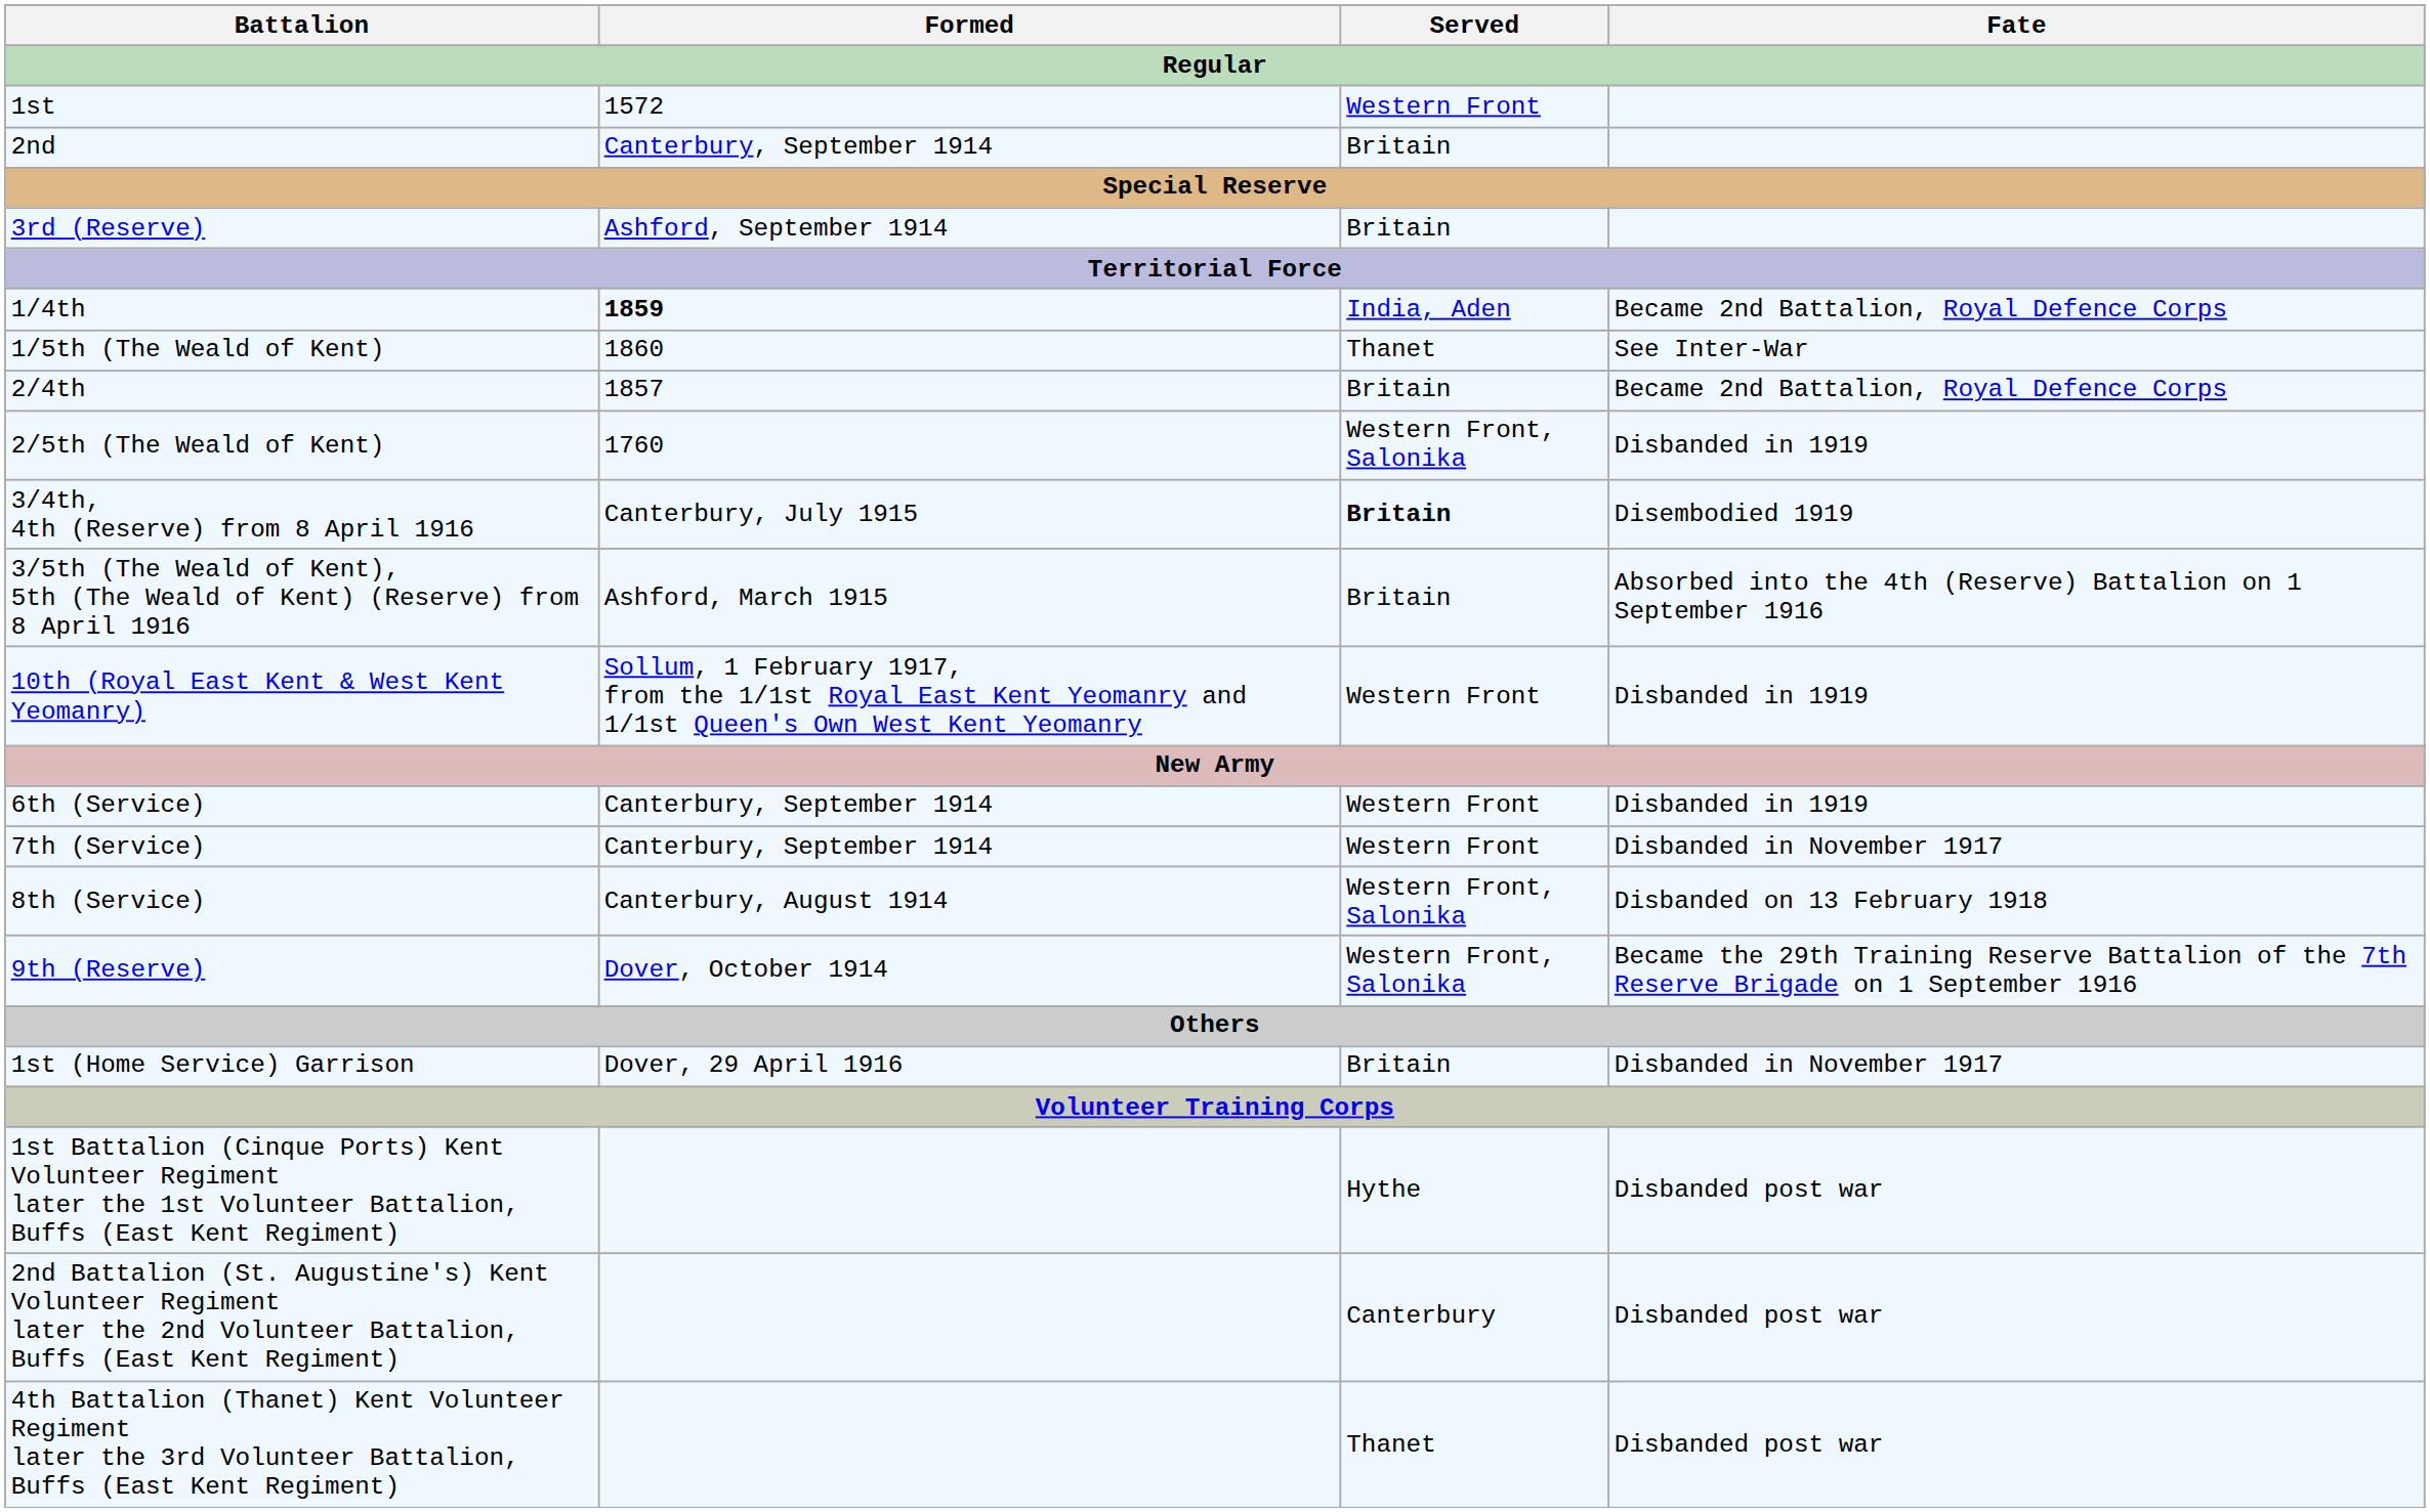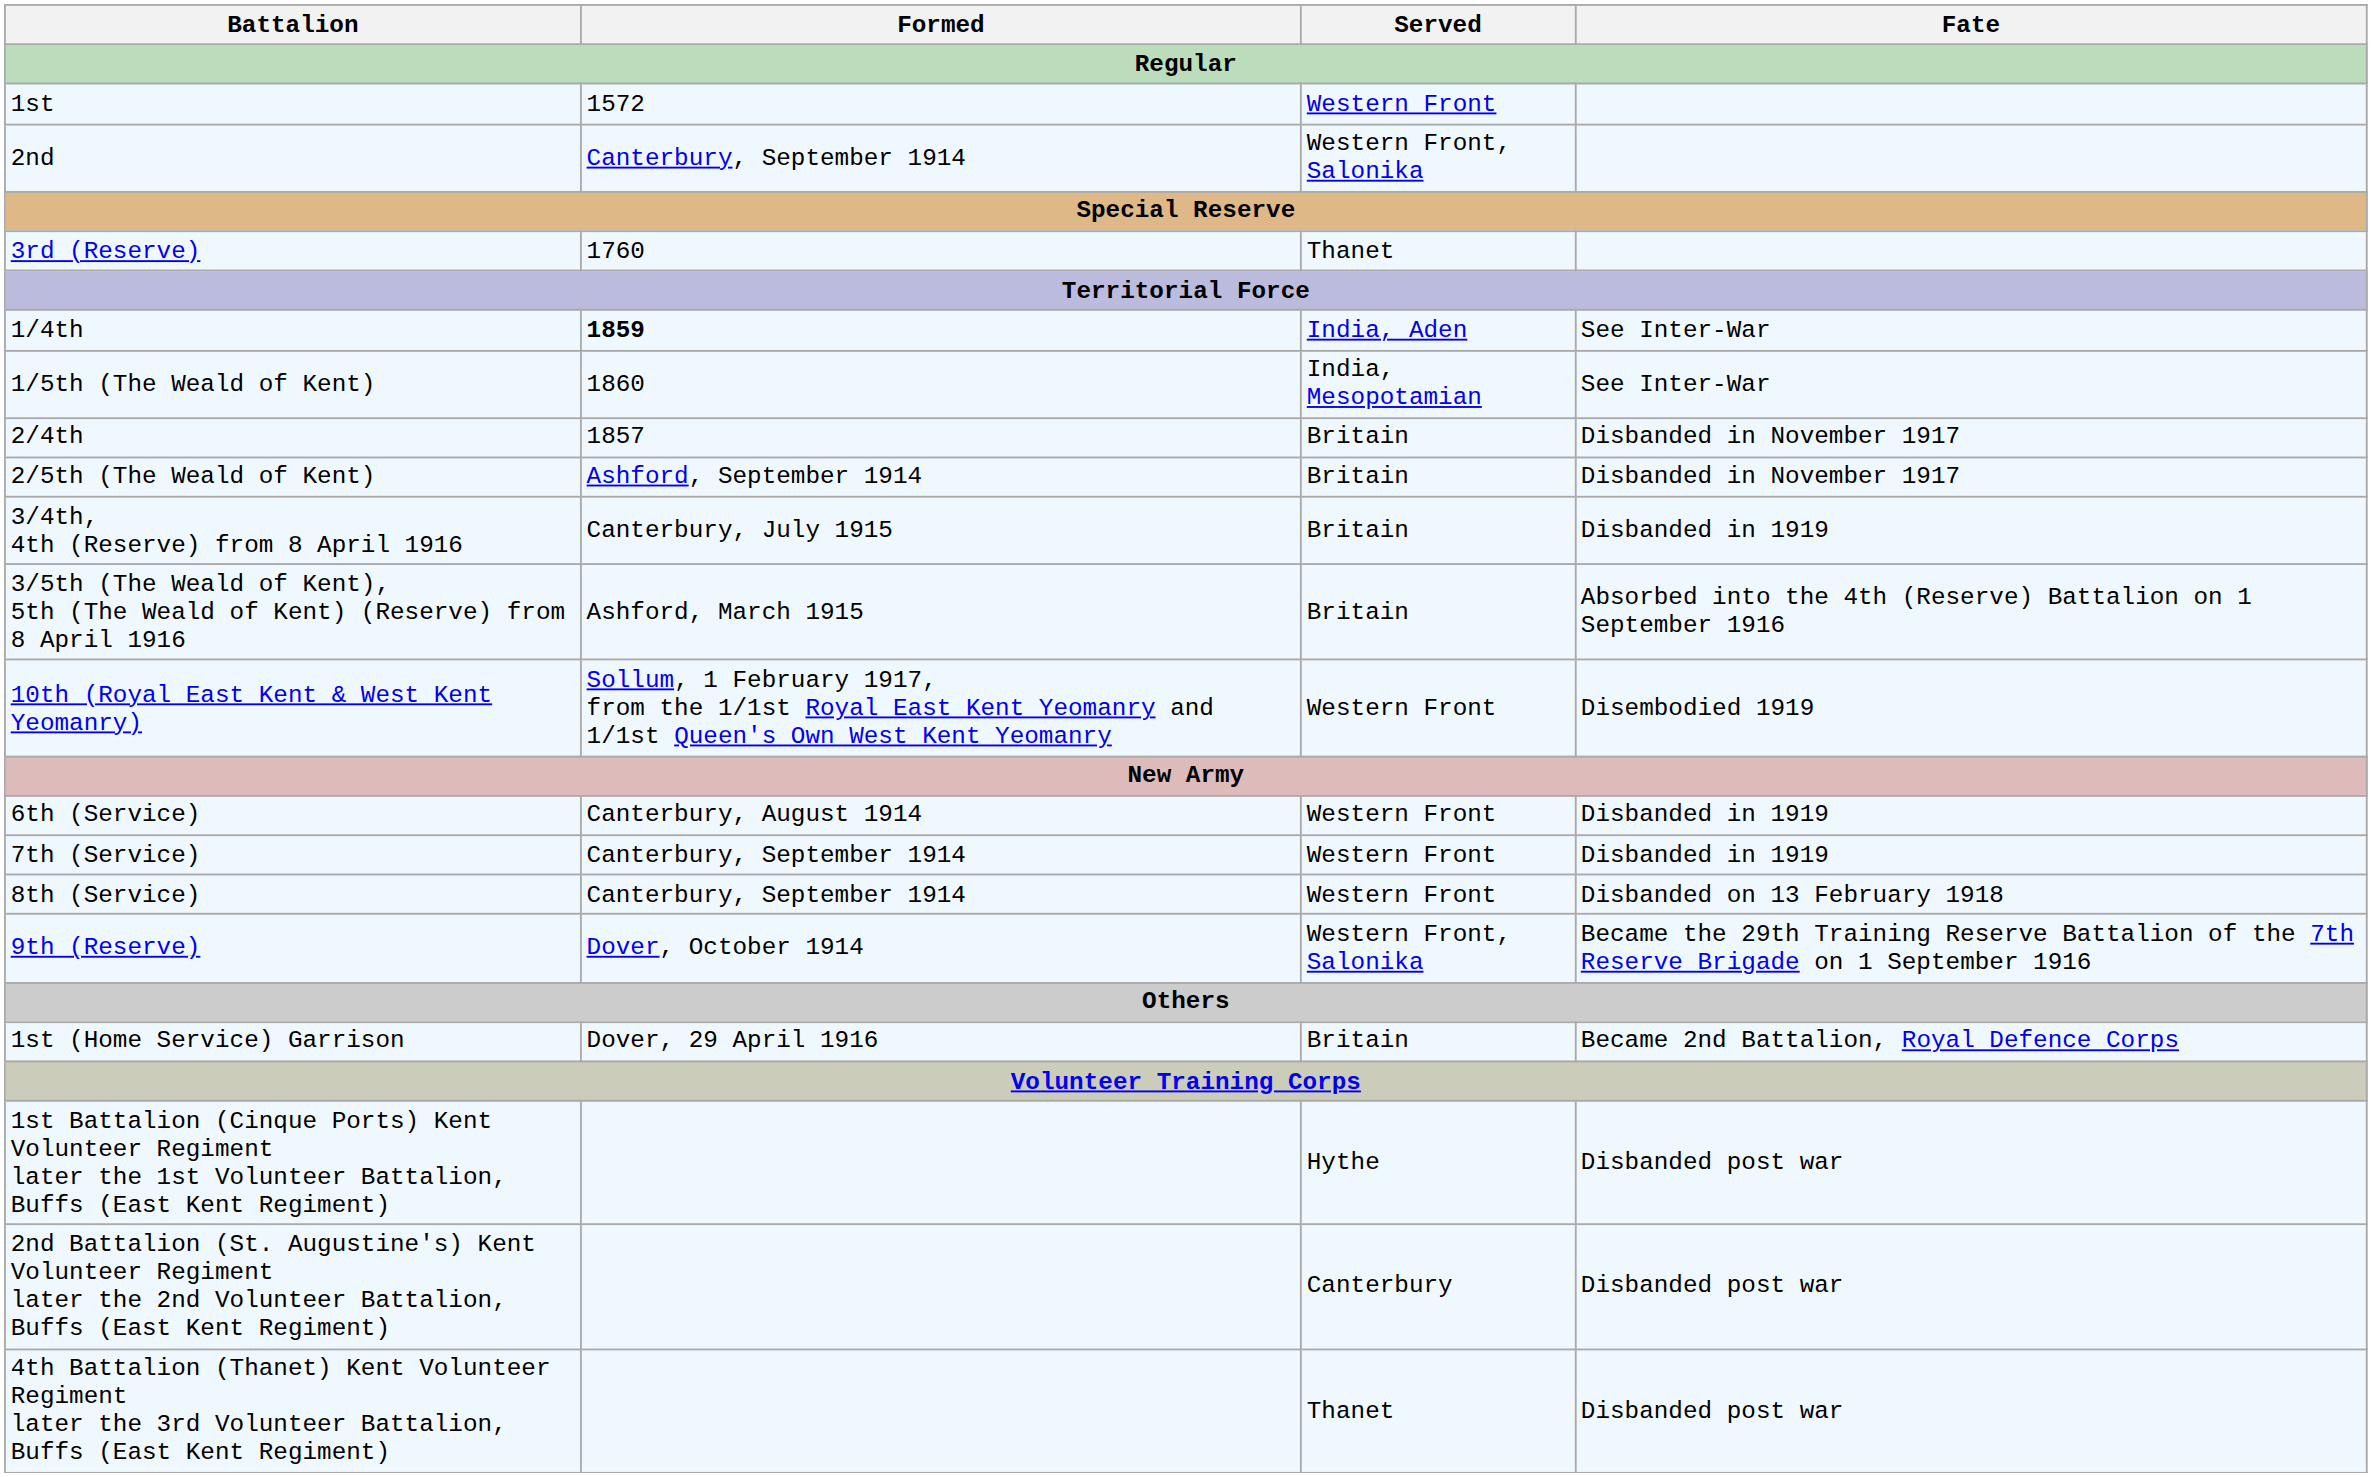 <table class="wikitable" style="width:100%;">
 <tr>
 <th>Battalion</th>
 <th>Formed</th>
 <th>Served</th>
 <th>Fate</th>
 </tr>
 <tr>
 <th colspan="5" style="background:#bdb;">Regular</th>
 </tr>
 <tr style="background:#f0f8ff;">
 <td>1st</td>
 <td>1572</td>
 <td><a href='#'>Western Front</a></td>
 <td></td>
 </tr>
 <tr style="background:#f0f8ff;">
 <td>2nd</td>
 <td><a href='#'>Canterbury</a>, September 1914</td>
-<td>Britain</td>
+<td>Western Front, <a href='#'>Salonika</a></td>
 <td></td>
 </tr>
 <tr>
 <th colspan="5" style="background:#deb887;">Special Reserve</th>
 </tr>
 <tr style="background:#f0f8ff;">
 <td><a href='#'>3rd (Reserve)</a></td>
-<td><a href='#'>Ashford</a>, September 1914</td>
-<td>Britain</td>
+<td>1760</td>
+<td>Thanet</td>
 <td></td>
 </tr>
 <tr>
 <th colspan="5" style="background:#bbd;">Territorial Force</th>
 </tr>
 <tr style="background:#f0f8ff;">
 <td>1/4th</td>
 <td><strong>1859</strong></td>
 <td><a href='#'>India, Aden</a></td>
-<td>Became 2nd Battalion, <a href='#'>Royal Defence Corps</a></td>
+<td>See Inter-War</td>
 </tr>
 <tr style="background:#f0f8ff;">
 <td>1/5th (The Weald of Kent)</td>
 <td>1860</td>
-<td>Thanet</td>
+<td>India, <a href='#'>Mesopotamian</a></td>
 <td>See Inter-War</td>
 </tr>
 <tr style="background:#f0f8ff;">
 <td>2/4th</td>
 <td>1857</td>
 <td>Britain</td>
-<td>Became 2nd Battalion, <a href='#'>Royal Defence Corps</a></td>
+<td>Disbanded in November 1917</td>
 </tr>
 <tr style="background:#f0f8ff;">
 <td>2/5th (The Weald of Kent)</td>
-<td>1760</td>
-<td>Western Front, <a href='#'>Salonika</a></td>
-<td>Disbanded in 1919</td>
+<td><a href='#'>Ashford</a>, September 1914</td>
+<td>Britain</td>
+<td>Disbanded in November 1917</td>
 </tr>
 <tr style="background:#f0f8ff;">
 <td>3/4th, <br>4th (Reserve) from 8 April 1916</td>
 <td>Canterbury, July 1915</td>
-<td><strong>Britain</strong></td>
-<td>Disembodied 1919</td>
+<td>Britain</td>
+<td>Disbanded in 1919</td>
 </tr>
 <tr style="background:#f0f8ff;">
 <td>3/5th (The Weald of Kent), <br>5th (The Weald of Kent) (Reserve) from 8 April 1916</td>
 <td>Ashford, March 1915</td>
 <td>Britain</td>
 <td>Absorbed into the 4th (Reserve) Battalion on 1 September 1916</td>
 </tr>
 <tr style="background:#f0f8ff;">
 <td><a href='#'>10th (Royal East Kent & West Kent Yeomanry)</a></td>
 <td><a href='#'>Sollum</a>, 1 February 1917, <br>from the 1/1st <a href='#'>Royal East Kent Yeomanry</a> and 1/1st <a href='#'>Queen's Own West Kent Yeomanry</a></td>
 <td>Western Front</td>
-<td>Disbanded in 1919</td>
+<td>Disembodied 1919</td>
 </tr>
 <tr>
 <th colspan="5" style="background:#dbb;">New Army</th>
 </tr>
 <tr style="background:#f0f8ff;">
 <td>6th (Service)</td>
-<td>Canterbury, September 1914</td>
+<td>Canterbury, August 1914</td>
 <td>Western Front</td>
 <td>Disbanded in 1919</td>
 </tr>
 <tr style="background:#f0f8ff;">
 <td>7th (Service)</td>
 <td>Canterbury, September 1914</td>
 <td>Western Front</td>
-<td>Disbanded in November 1917</td>
+<td>Disbanded in 1919</td>
 </tr>
 <tr style="background:#f0f8ff;">
 <td>8th (Service)</td>
-<td>Canterbury, August 1914</td>
-<td>Western Front, <a href='#'>Salonika</a></td>
+<td>Canterbury, September 1914</td>
+<td>Western Front</td>
 <td>Disbanded on 13 February 1918</td>
 </tr>
 <tr style="background:#f0f8ff;">
 <td><a href='#'>9th (Reserve)</a></td>
 <td><a href='#'>Dover</a>, October 1914</td>
 <td>Western Front, <a href='#'>Salonika</a></td>
 <td>Became the 29th Training Reserve Battalion of the <a href='#'>7th Reserve Brigade</a> on 1 September 1916</td>
 </tr>
 <tr>
 <th colspan="5" style="background:#ccc;">Others</th>
 </tr>
 <tr style="background:#f0f8ff;">
 <td>1st (Home Service) Garrison</td>
 <td>Dover, 29 April 1916</td>
 <td>Britain</td>
-<td>Disbanded in November 1917</td>
+<td>Became 2nd Battalion, <a href='#'>Royal Defence Corps</a></td>
 </tr>
 <tr>
 <th colspan="5" style="background:#ccb;"><a href='#'>Volunteer Training Corps</a></th>
 </tr>
 <tr style="background:#f0f8ff;">
 <td>1st Battalion (Cinque Ports) Kent Volunteer Regiment<br>later the 1st Volunteer Battalion, Buffs (East Kent Regiment)</td>
 <td></td>
 <td>Hythe</td>
 <td>Disbanded post war</td>
 </tr>
 <tr style="background:#f0f8ff;">
 <td>2nd Battalion (St. Augustine's) Kent Volunteer Regiment<br>later the 2nd Volunteer Battalion, Buffs (East Kent Regiment)</td>
 <td></td>
 <td>Canterbury</td>
 <td>Disbanded post war</td>
 </tr>
 <tr style="background:#f0f8ff;">
 <td>4th Battalion (Thanet) Kent Volunteer Regiment<br>later the 3rd Volunteer Battalion, Buffs (East Kent Regiment)</td>
 <td></td>
 <td>Thanet</td>
 <td>Disbanded post war</td>
 </tr>
 </table>
